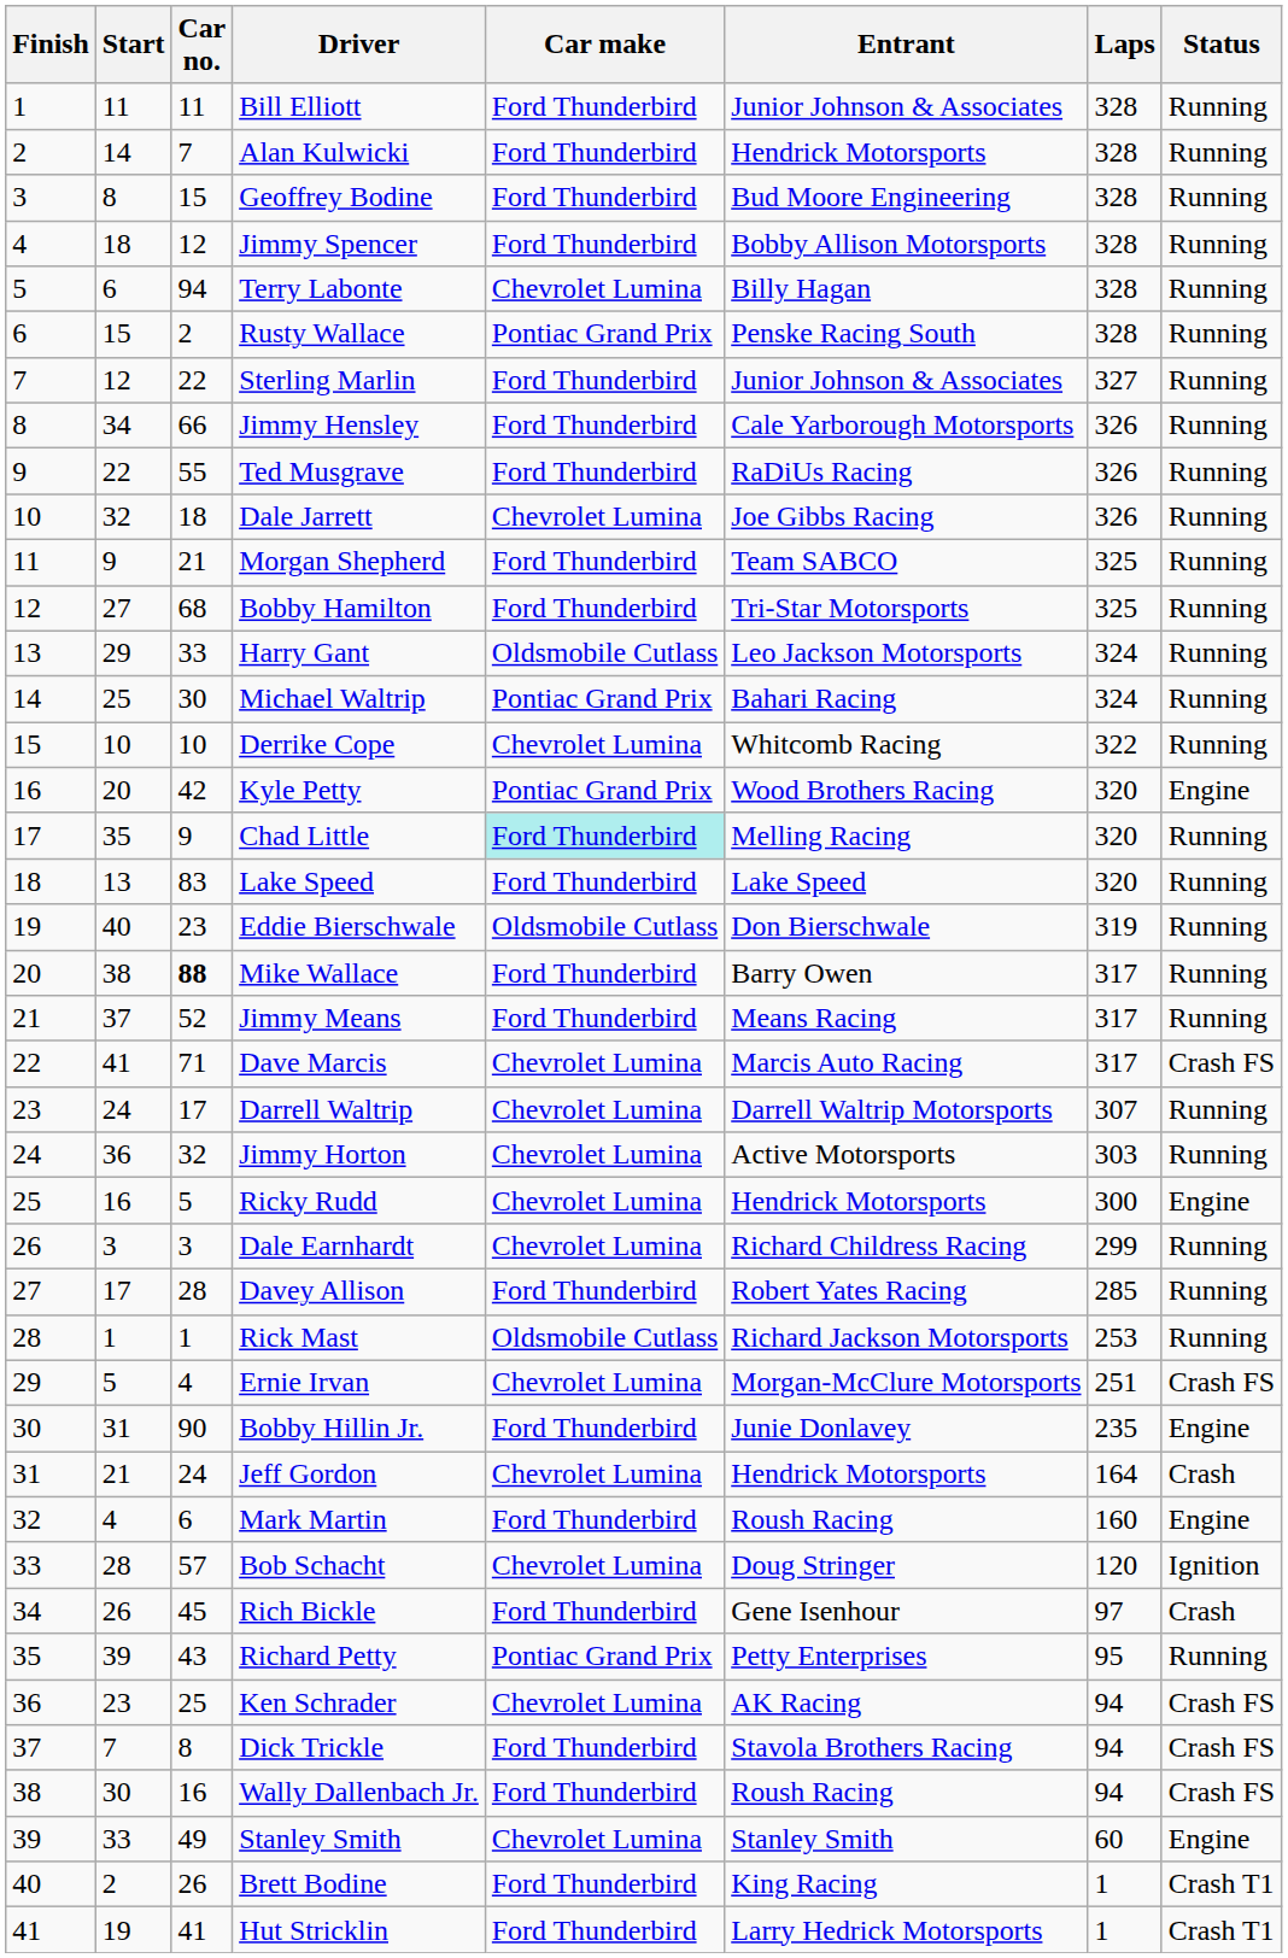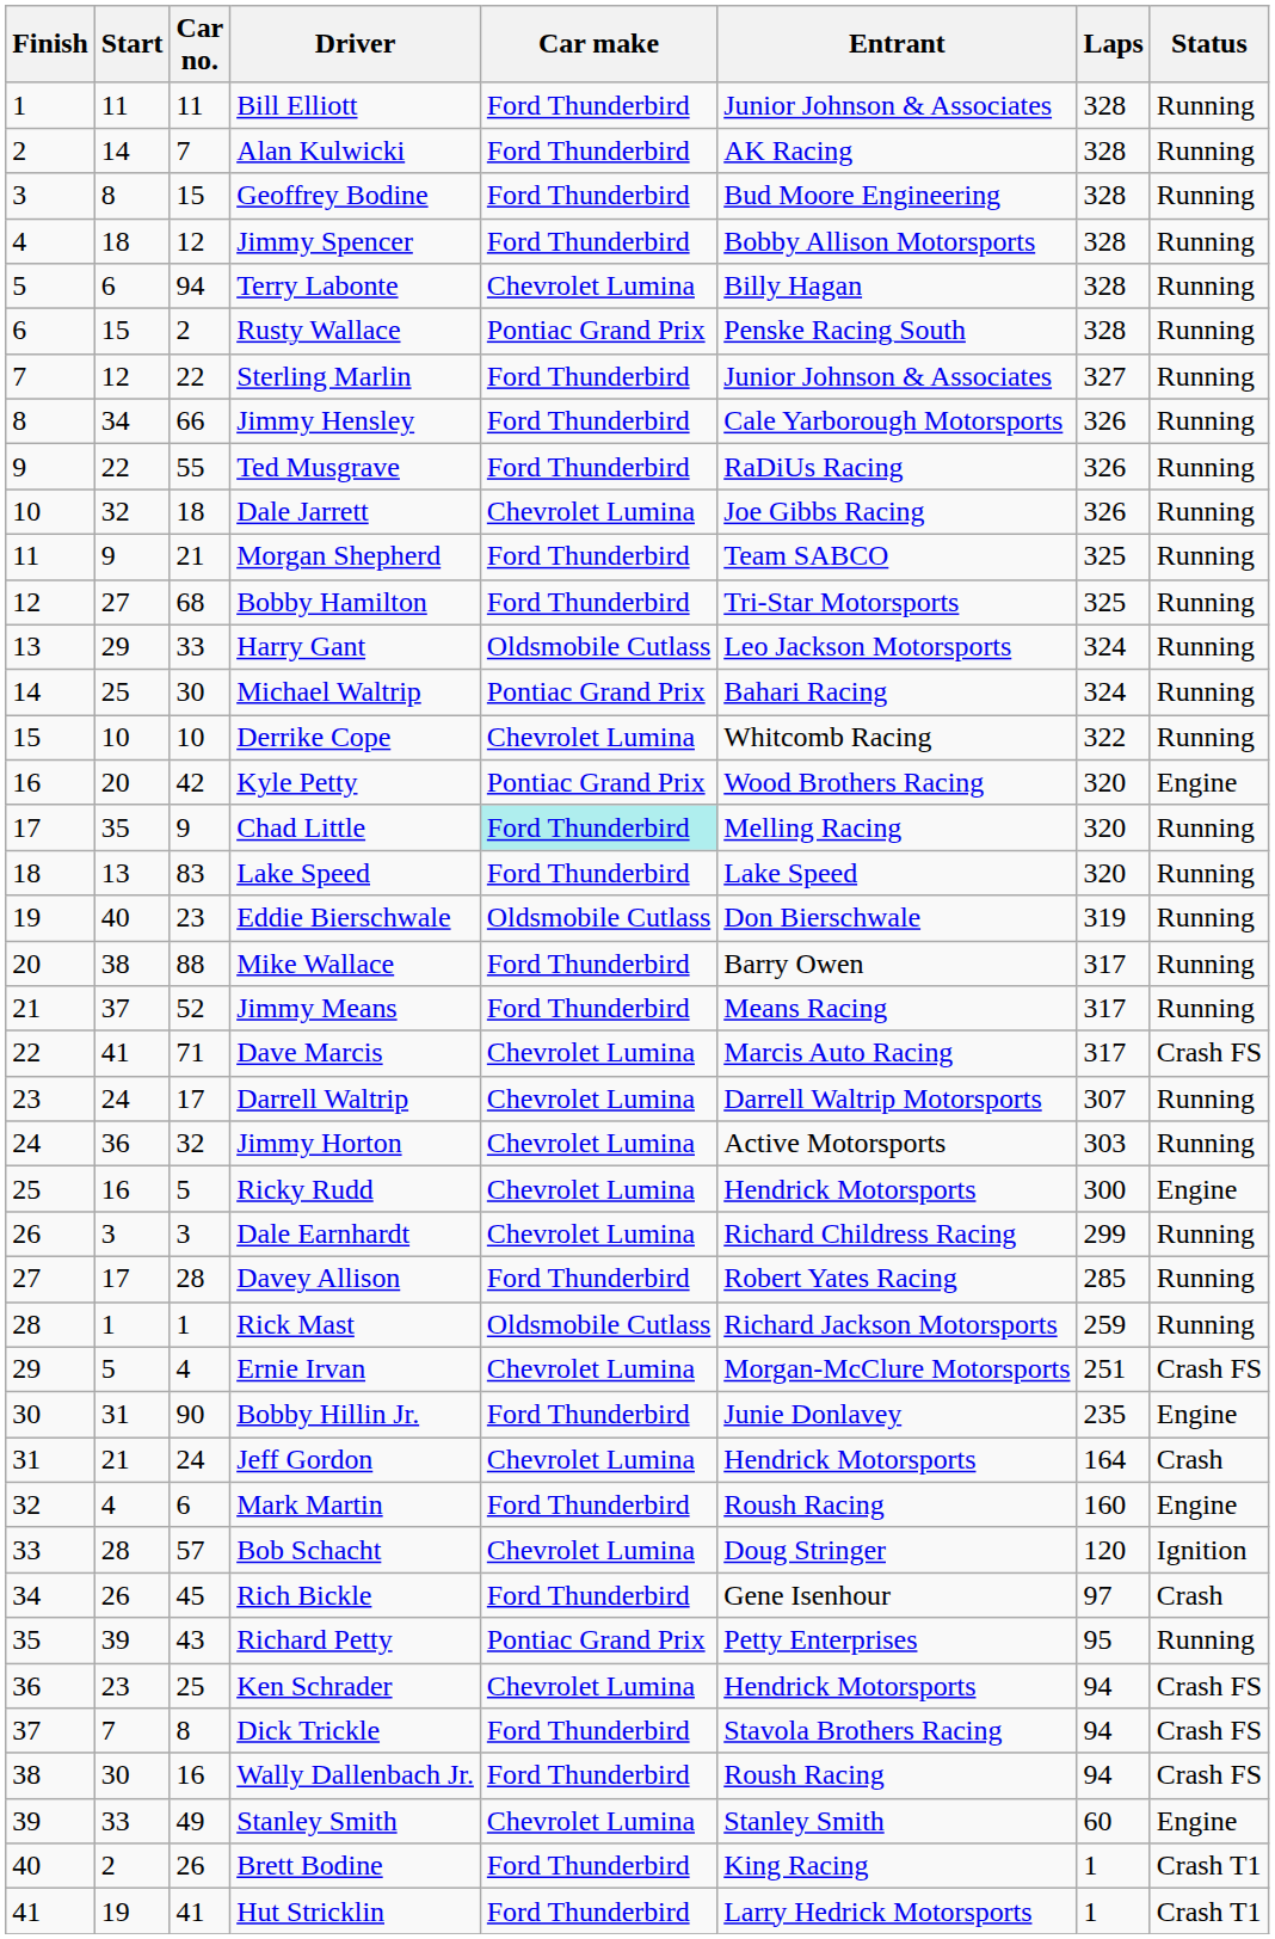 <table class="wikitable">
 <tr>
 <th>Finish</th>
 <th>Start</th>
 <th>Car<br>no.</th>
 <th>Driver</th>
 <th>Car make</th>
 <th>Entrant</th>
 <th>Laps</th>
 <th>Status</th>
 </tr>
 <tr>
 <td>1</td>
 <td>11</td>
 <td>11</td>
 <td><a href='#'>Bill Elliott</a></td>
 <td><a href='#'>Ford Thunderbird</a></td>
 <td><a href='#'>Junior Johnson & Associates</a></td>
 <td>328</td>
 <td>Running</td>
 </tr>
 <tr>
 <td>2</td>
 <td>14</td>
 <td>7</td>
 <td><a href='#'>Alan Kulwicki</a></td>
 <td><a href='#'>Ford Thunderbird</a></td>
-<td><a href='#'>Hendrick Motorsports</a></td>
+<td><a href='#'>AK Racing</a></td>
 <td>328</td>
 <td>Running</td>
 </tr>
 <tr>
 <td>3</td>
 <td>8</td>
 <td>15</td>
 <td><a href='#'>Geoffrey Bodine</a></td>
 <td><a href='#'>Ford Thunderbird</a></td>
 <td><a href='#'>Bud Moore Engineering</a></td>
 <td>328</td>
 <td>Running</td>
 </tr>
 <tr>
 <td>4</td>
 <td>18</td>
 <td>12</td>
 <td><a href='#'>Jimmy Spencer</a></td>
 <td><a href='#'>Ford Thunderbird</a></td>
 <td><a href='#'>Bobby Allison Motorsports</a></td>
 <td>328</td>
 <td>Running</td>
 </tr>
 <tr>
 <td>5</td>
 <td>6</td>
 <td>94</td>
 <td><a href='#'>Terry Labonte</a></td>
 <td><a href='#'>Chevrolet Lumina</a></td>
 <td><a href='#'>Billy Hagan</a></td>
 <td>328</td>
 <td>Running</td>
 </tr>
 <tr>
 <td>6</td>
 <td>15</td>
 <td>2</td>
 <td><a href='#'>Rusty Wallace</a></td>
 <td><a href='#'>Pontiac Grand Prix</a></td>
 <td><a href='#'>Penske Racing South</a></td>
 <td>328</td>
 <td>Running</td>
 </tr>
 <tr>
 <td>7</td>
 <td>12</td>
 <td>22</td>
 <td><a href='#'>Sterling Marlin</a></td>
 <td><a href='#'>Ford Thunderbird</a></td>
 <td><a href='#'>Junior Johnson & Associates</a></td>
 <td>327</td>
 <td>Running</td>
 </tr>
 <tr>
 <td>8</td>
 <td>34</td>
 <td>66</td>
 <td><a href='#'>Jimmy Hensley</a></td>
 <td><a href='#'>Ford Thunderbird</a></td>
 <td><a href='#'>Cale Yarborough Motorsports</a></td>
 <td>326</td>
 <td>Running</td>
 </tr>
 <tr>
 <td>9</td>
 <td>22</td>
 <td>55</td>
 <td><a href='#'>Ted Musgrave</a></td>
 <td><a href='#'>Ford Thunderbird</a></td>
 <td><a href='#'>RaDiUs Racing</a></td>
 <td>326</td>
 <td>Running</td>
 </tr>
 <tr>
 <td>10</td>
 <td>32</td>
 <td>18</td>
 <td><a href='#'>Dale Jarrett</a></td>
 <td><a href='#'>Chevrolet Lumina</a></td>
 <td><a href='#'>Joe Gibbs Racing</a></td>
 <td>326</td>
 <td>Running</td>
 </tr>
 <tr>
 <td>11</td>
 <td>9</td>
 <td>21</td>
 <td><a href='#'>Morgan Shepherd</a></td>
 <td><a href='#'>Ford Thunderbird</a></td>
 <td><a href='#'>Team SABCO</a></td>
 <td>325</td>
 <td>Running</td>
 </tr>
 <tr>
 <td>12</td>
 <td>27</td>
 <td>68</td>
 <td><a href='#'>Bobby Hamilton</a></td>
 <td><a href='#'>Ford Thunderbird</a></td>
 <td><a href='#'>Tri-Star Motorsports</a></td>
 <td>325</td>
 <td>Running</td>
 </tr>
 <tr>
 <td>13</td>
 <td>29</td>
 <td>33</td>
 <td><a href='#'>Harry Gant</a></td>
 <td><a href='#'>Oldsmobile Cutlass</a></td>
 <td><a href='#'>Leo Jackson Motorsports</a></td>
 <td>324</td>
 <td>Running</td>
 </tr>
 <tr>
 <td>14</td>
 <td>25</td>
 <td>30</td>
 <td><a href='#'>Michael Waltrip</a></td>
 <td><a href='#'>Pontiac Grand Prix</a></td>
 <td><a href='#'>Bahari Racing</a></td>
 <td>324</td>
 <td>Running</td>
 </tr>
 <tr>
 <td>15</td>
 <td>10</td>
 <td>10</td>
 <td><a href='#'>Derrike Cope</a></td>
 <td><a href='#'>Chevrolet Lumina</a></td>
 <td>Whitcomb Racing</td>
 <td>322</td>
 <td>Running</td>
 </tr>
 <tr>
 <td>16</td>
 <td>20</td>
 <td>42</td>
 <td><a href='#'>Kyle Petty</a></td>
 <td><a href='#'>Pontiac Grand Prix</a></td>
 <td><a href='#'>Wood Brothers Racing</a></td>
 <td>320</td>
 <td>Engine</td>
 </tr>
 <tr>
 <td>17</td>
 <td>35</td>
 <td>9</td>
 <td><a href='#'>Chad Little</a></td>
 <td style="background: paleturquoise;"><a href='#'>Ford Thunderbird</a></td>
 <td><a href='#'>Melling Racing</a></td>
 <td>320</td>
 <td>Running</td>
 </tr>
 <tr>
 <td>18</td>
 <td>13</td>
 <td>83</td>
 <td><a href='#'>Lake Speed</a></td>
 <td><a href='#'>Ford Thunderbird</a></td>
 <td><a href='#'>Lake Speed</a></td>
 <td>320</td>
 <td>Running</td>
 </tr>
 <tr>
 <td>19</td>
 <td>40</td>
 <td>23</td>
 <td><a href='#'>Eddie Bierschwale</a></td>
 <td><a href='#'>Oldsmobile Cutlass</a></td>
 <td><a href='#'>Don Bierschwale</a></td>
 <td>319</td>
 <td>Running</td>
 </tr>
 <tr>
 <td>20</td>
 <td>38</td>
-<td><strong>88</strong></td>
+<td>88</td>
 <td><a href='#'>Mike Wallace</a></td>
 <td><a href='#'>Ford Thunderbird</a></td>
 <td>Barry Owen</td>
 <td>317</td>
 <td>Running</td>
 </tr>
 <tr>
 <td>21</td>
 <td>37</td>
 <td>52</td>
 <td><a href='#'>Jimmy Means</a></td>
 <td><a href='#'>Ford Thunderbird</a></td>
 <td><a href='#'>Means Racing</a></td>
 <td>317</td>
 <td>Running</td>
 </tr>
 <tr>
 <td>22</td>
 <td>41</td>
 <td>71</td>
 <td><a href='#'>Dave Marcis</a></td>
 <td><a href='#'>Chevrolet Lumina</a></td>
 <td><a href='#'>Marcis Auto Racing</a></td>
 <td>317</td>
 <td>Crash FS</td>
 </tr>
 <tr>
 <td>23</td>
 <td>24</td>
 <td>17</td>
 <td><a href='#'>Darrell Waltrip</a></td>
 <td><a href='#'>Chevrolet Lumina</a></td>
 <td><a href='#'>Darrell Waltrip Motorsports</a></td>
 <td>307</td>
 <td>Running</td>
 </tr>
 <tr>
 <td>24</td>
 <td>36</td>
 <td>32</td>
 <td><a href='#'>Jimmy Horton</a></td>
 <td><a href='#'>Chevrolet Lumina</a></td>
 <td>Active Motorsports</td>
 <td>303</td>
 <td>Running</td>
 </tr>
 <tr>
 <td>25</td>
 <td>16</td>
 <td>5</td>
 <td><a href='#'>Ricky Rudd</a></td>
 <td><a href='#'>Chevrolet Lumina</a></td>
 <td><a href='#'>Hendrick Motorsports</a></td>
 <td>300</td>
 <td>Engine</td>
 </tr>
 <tr>
 <td>26</td>
 <td>3</td>
 <td>3</td>
 <td><a href='#'>Dale Earnhardt</a></td>
 <td><a href='#'>Chevrolet Lumina</a></td>
 <td><a href='#'>Richard Childress Racing</a></td>
 <td>299</td>
 <td>Running</td>
 </tr>
 <tr>
 <td>27</td>
 <td>17</td>
 <td>28</td>
 <td><a href='#'>Davey Allison</a></td>
 <td><a href='#'>Ford Thunderbird</a></td>
 <td><a href='#'>Robert Yates Racing</a></td>
 <td>285</td>
 <td>Running</td>
 </tr>
 <tr>
 <td>28</td>
 <td>1</td>
 <td>1</td>
 <td><a href='#'>Rick Mast</a></td>
 <td><a href='#'>Oldsmobile Cutlass</a></td>
 <td><a href='#'>Richard Jackson Motorsports</a></td>
-<td>253</td>
+<td>259</td>
 <td>Running</td>
 </tr>
 <tr>
 <td>29</td>
 <td>5</td>
 <td>4</td>
 <td><a href='#'>Ernie Irvan</a></td>
 <td><a href='#'>Chevrolet Lumina</a></td>
 <td><a href='#'>Morgan-McClure Motorsports</a></td>
 <td>251</td>
 <td>Crash FS</td>
 </tr>
 <tr>
 <td>30</td>
 <td>31</td>
 <td>90</td>
 <td><a href='#'>Bobby Hillin Jr.</a></td>
 <td><a href='#'>Ford Thunderbird</a></td>
 <td><a href='#'>Junie Donlavey</a></td>
 <td>235</td>
 <td>Engine</td>
 </tr>
 <tr>
 <td>31</td>
 <td>21</td>
 <td>24</td>
 <td><a href='#'>Jeff Gordon</a></td>
 <td><a href='#'>Chevrolet Lumina</a></td>
 <td><a href='#'>Hendrick Motorsports</a></td>
 <td>164</td>
 <td>Crash</td>
 </tr>
 <tr>
 <td>32</td>
 <td>4</td>
 <td>6</td>
 <td><a href='#'>Mark Martin</a></td>
 <td><a href='#'>Ford Thunderbird</a></td>
 <td><a href='#'>Roush Racing</a></td>
 <td>160</td>
 <td>Engine</td>
 </tr>
 <tr>
 <td>33</td>
 <td>28</td>
 <td>57</td>
 <td><a href='#'>Bob Schacht</a></td>
 <td><a href='#'>Chevrolet Lumina</a></td>
 <td><a href='#'>Doug Stringer</a></td>
 <td>120</td>
 <td>Ignition</td>
 </tr>
 <tr>
 <td>34</td>
 <td>26</td>
 <td>45</td>
 <td><a href='#'>Rich Bickle</a></td>
 <td><a href='#'>Ford Thunderbird</a></td>
 <td>Gene Isenhour</td>
 <td>97</td>
 <td>Crash</td>
 </tr>
 <tr>
 <td>35</td>
 <td>39</td>
 <td>43</td>
 <td><a href='#'>Richard Petty</a></td>
 <td><a href='#'>Pontiac Grand Prix</a></td>
 <td><a href='#'>Petty Enterprises</a></td>
 <td>95</td>
 <td>Running</td>
 </tr>
 <tr>
 <td>36</td>
 <td>23</td>
 <td>25</td>
 <td><a href='#'>Ken Schrader</a></td>
 <td><a href='#'>Chevrolet Lumina</a></td>
-<td><a href='#'>AK Racing</a></td>
+<td><a href='#'>Hendrick Motorsports</a></td>
 <td>94</td>
 <td>Crash FS</td>
 </tr>
 <tr>
 <td>37</td>
 <td>7</td>
 <td>8</td>
 <td><a href='#'>Dick Trickle</a></td>
 <td><a href='#'>Ford Thunderbird</a></td>
 <td><a href='#'>Stavola Brothers Racing</a></td>
 <td>94</td>
 <td>Crash FS</td>
 </tr>
 <tr>
 <td>38</td>
 <td>30</td>
 <td>16</td>
 <td><a href='#'>Wally Dallenbach Jr.</a></td>
 <td><a href='#'>Ford Thunderbird</a></td>
 <td><a href='#'>Roush Racing</a></td>
 <td>94</td>
 <td>Crash FS</td>
 </tr>
 <tr>
 <td>39</td>
 <td>33</td>
 <td>49</td>
 <td><a href='#'>Stanley Smith</a></td>
 <td><a href='#'>Chevrolet Lumina</a></td>
 <td><a href='#'>Stanley Smith</a></td>
 <td>60</td>
 <td>Engine</td>
 </tr>
 <tr>
 <td>40</td>
 <td>2</td>
 <td>26</td>
 <td><a href='#'>Brett Bodine</a></td>
 <td><a href='#'>Ford Thunderbird</a></td>
 <td><a href='#'>King Racing</a></td>
 <td>1</td>
 <td>Crash T1</td>
 </tr>
 <tr>
 <td>41</td>
 <td>19</td>
 <td>41</td>
 <td><a href='#'>Hut Stricklin</a></td>
 <td><a href='#'>Ford Thunderbird</a></td>
 <td><a href='#'>Larry Hedrick Motorsports</a></td>
 <td>1</td>
 <td>Crash T1</td>
 </tr>
 </table>
